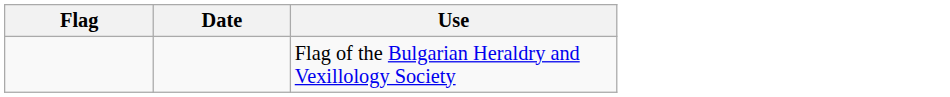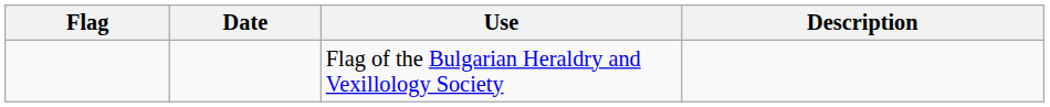 <table class="wikitable">
 <tr>
 <th style="width:110px;">Flag</th>
 <th style="width:100px;">Date</th>
 <th style="width:250px;">Use</th>
+<th style="width:250px;">Description</th>
 </tr>
 <tr>
 <td></td>
 <td></td>
 <td>Flag of the <a href='#'>Bulgarian Heraldry and Vexillology Society</a></td>
+<td></td>
 </tr>
 </table>
